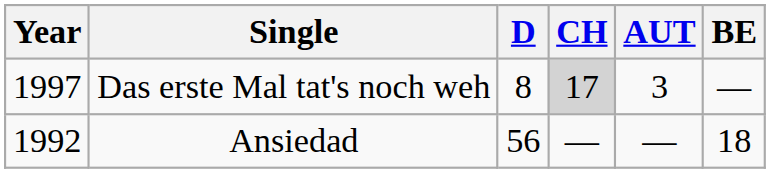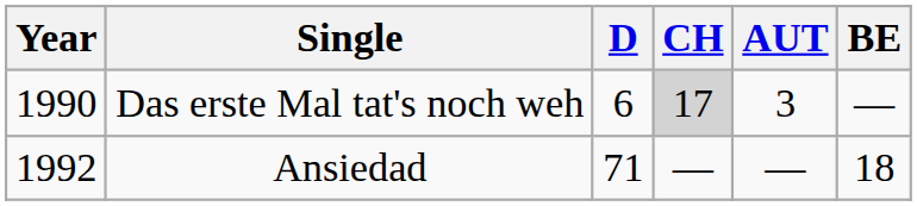 <table class="wikitable plainrowheaders" style="text-align:center;" border="1">
 <tr>
 <th>Year</th>
 <th>Single</th>
 <th><a href='#'>D</a></th>
 <th><a href='#'>CH</a></th>
 <th><a href='#'>AUT</a></th>
 <th>BE</th>
 </tr>
 <tr>
-<td>1997</td>
+<td>1990</td>
 <td>Das erste Mal tat's noch weh</td>
-<td>8</td>
+<td>6</td>
 <td style="background: lightgrey;">17</td>
 <td>3</td>
 <td>—</td>
 </tr>
 <tr>
 <td>1992</td>
 <td>Ansiedad</td>
-<td>56</td>
+<td>71</td>
 <td>—</td>
 <td>—</td>
 <td>18</td>
 </tr>
 </table>
